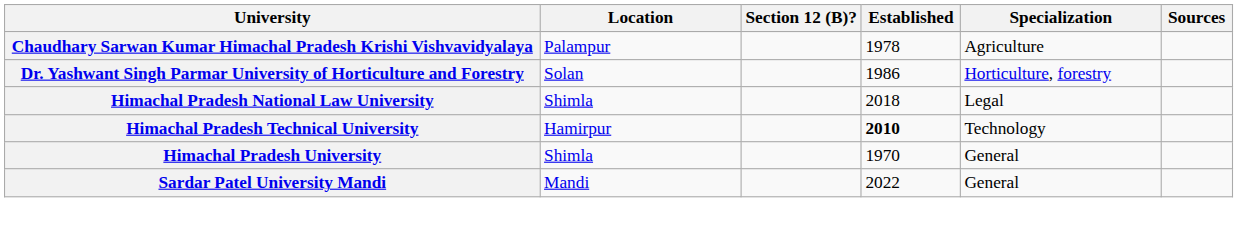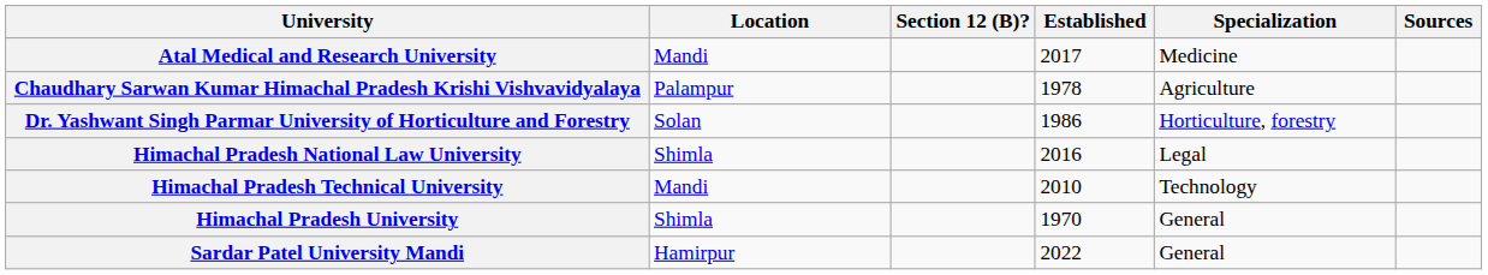 <table class="wikitable sortable collapsible plainrowheaders static-row-numbers" border="1" style="text-align:left; width:90%">
 <tr>
 <th scope="col" style="width: 40%;">University</th>
 <th scope="col" style="width: 15%;">Location</th>
 <th scope="col" style="width: 9%;">Section 12 (B)?</th>
 <th scope="col" style="width: 5%;">Established</th>
 <th scope="col" style="width: 15%;">Specialization</th>
 <th scope="col" style="width: 5%;" class="unsortable">Sources</th>
+</tr>
+<tr>
+<th scope="row"><a href='#'>Atal Medical and Research University</a></th>
+<td><a href='#'>Mandi</a></td>
+<td></td>
+<td>2017</td>
+<td>Medicine</td>
+<td></td>
 </tr>
 <tr>
 <th scope="row"><a href='#'>Chaudhary Sarwan Kumar Himachal Pradesh Krishi Vishvavidyalaya</a></th>
 <td><a href='#'>Palampur</a></td>
 <td></td>
 <td>1978</td>
 <td>Agriculture</td>
 <td></td>
 </tr>
 <tr>
 <th scope="row"><a href='#'>Dr. Yashwant Singh Parmar University of Horticulture and Forestry</a></th>
 <td><a href='#'>Solan</a></td>
 <td></td>
 <td>1986</td>
 <td><a href='#'>Horticulture</a>, <a href='#'>forestry</a></td>
 <td></td>
 </tr>
 <tr>
 <th scope="row"><a href='#'>Himachal Pradesh National Law University</a></th>
 <td><a href='#'>Shimla</a></td>
 <td></td>
-<td>2018</td>
+<td>2016</td>
 <td>Legal</td>
 <td></td>
 </tr>
 <tr>
 <th scope="row"><a href='#'>Himachal Pradesh Technical University</a></th>
-<td><a href='#'>Hamirpur</a></td>
+<td><a href='#'>Mandi</a></td>
 <td></td>
-<td><strong>2010</strong></td>
+<td>2010</td>
 <td>Technology</td>
 <td></td>
 </tr>
 <tr>
 <th scope="row"><a href='#'>Himachal Pradesh University</a></th>
 <td><a href='#'>Shimla</a></td>
 <td></td>
 <td>1970</td>
 <td>General</td>
 <td></td>
 </tr>
 <tr>
 <th scope="row"><a href='#'>Sardar Patel University Mandi</a></th>
-<td><a href='#'>Mandi</a></td>
+<td><a href='#'>Hamirpur</a></td>
 <td></td>
 <td>2022</td>
 <td>General</td>
 <td></td>
 </tr>
 </table>
